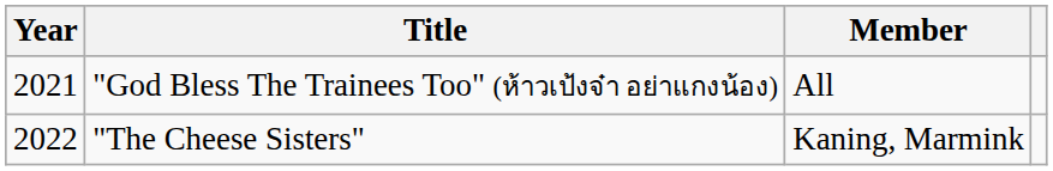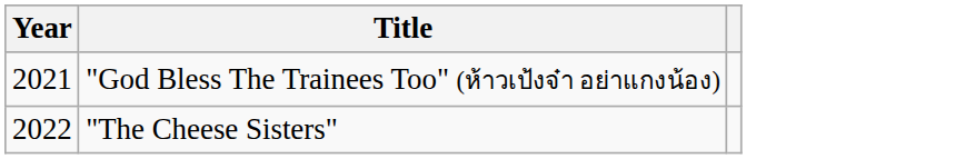 <table class="wikitable">
 <tr>
 <th>Year</th>
 <th>Title</th>
-<th>Member</th>
 <th></th>
 </tr>
 <tr>
 <td>2021</td>
 <td>"God Bless The Trainees Too" <small>(ห้าวเป้งจ๋า อย่าแกงน้อง)</small></td>
-<td>All</td>
 <td><br></td>
 </tr>
 <tr>
 <td>2022</td>
 <td>"The Cheese Sisters"</td>
-<td>Kaning, Marmink</td>
 <td></td>
 </tr>
 </table>
